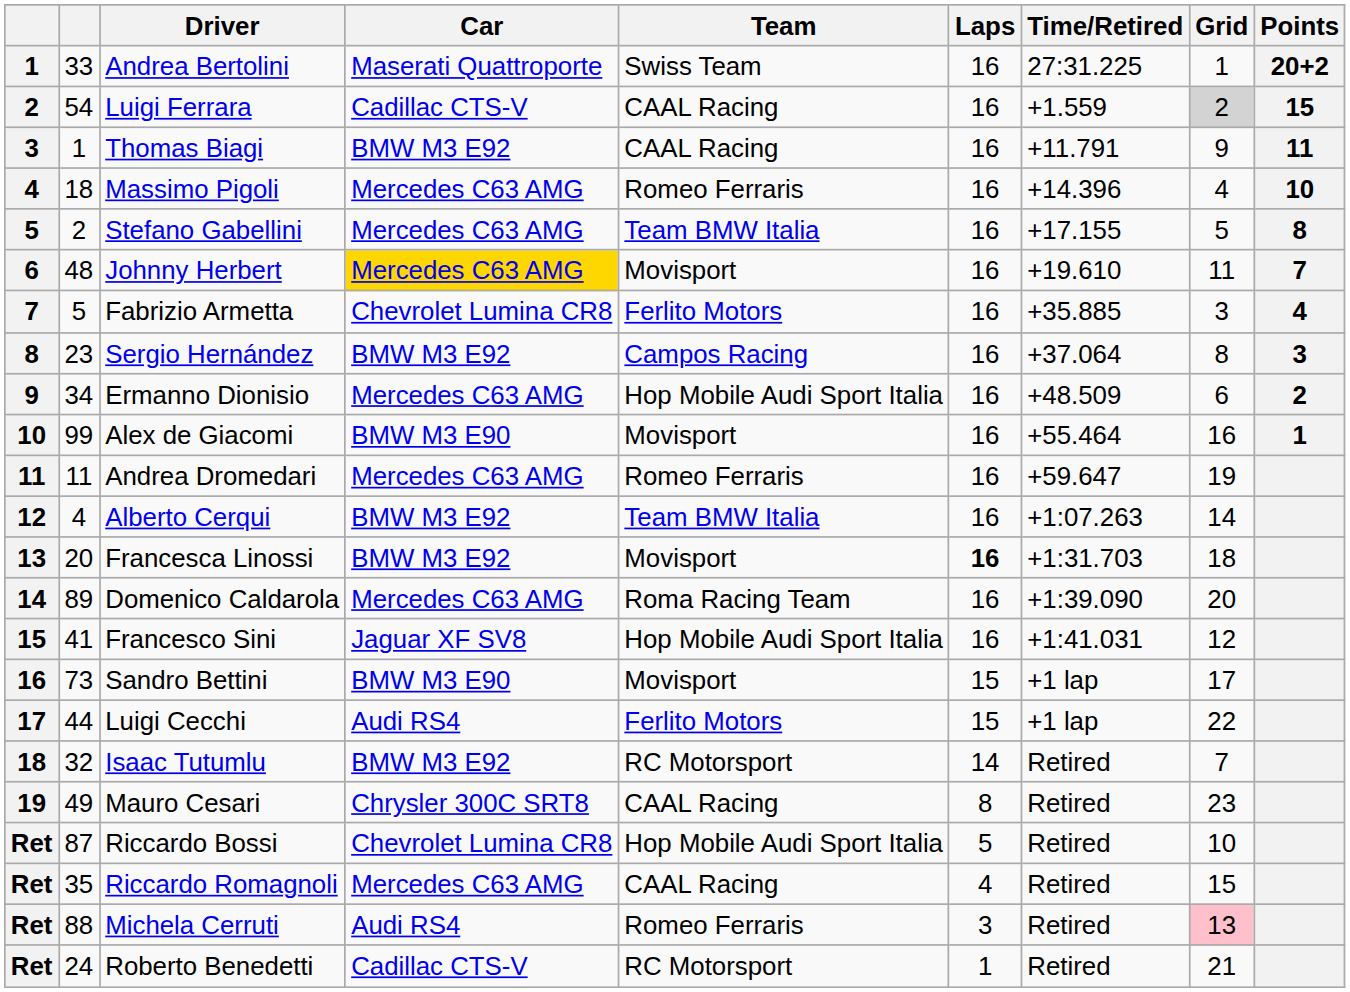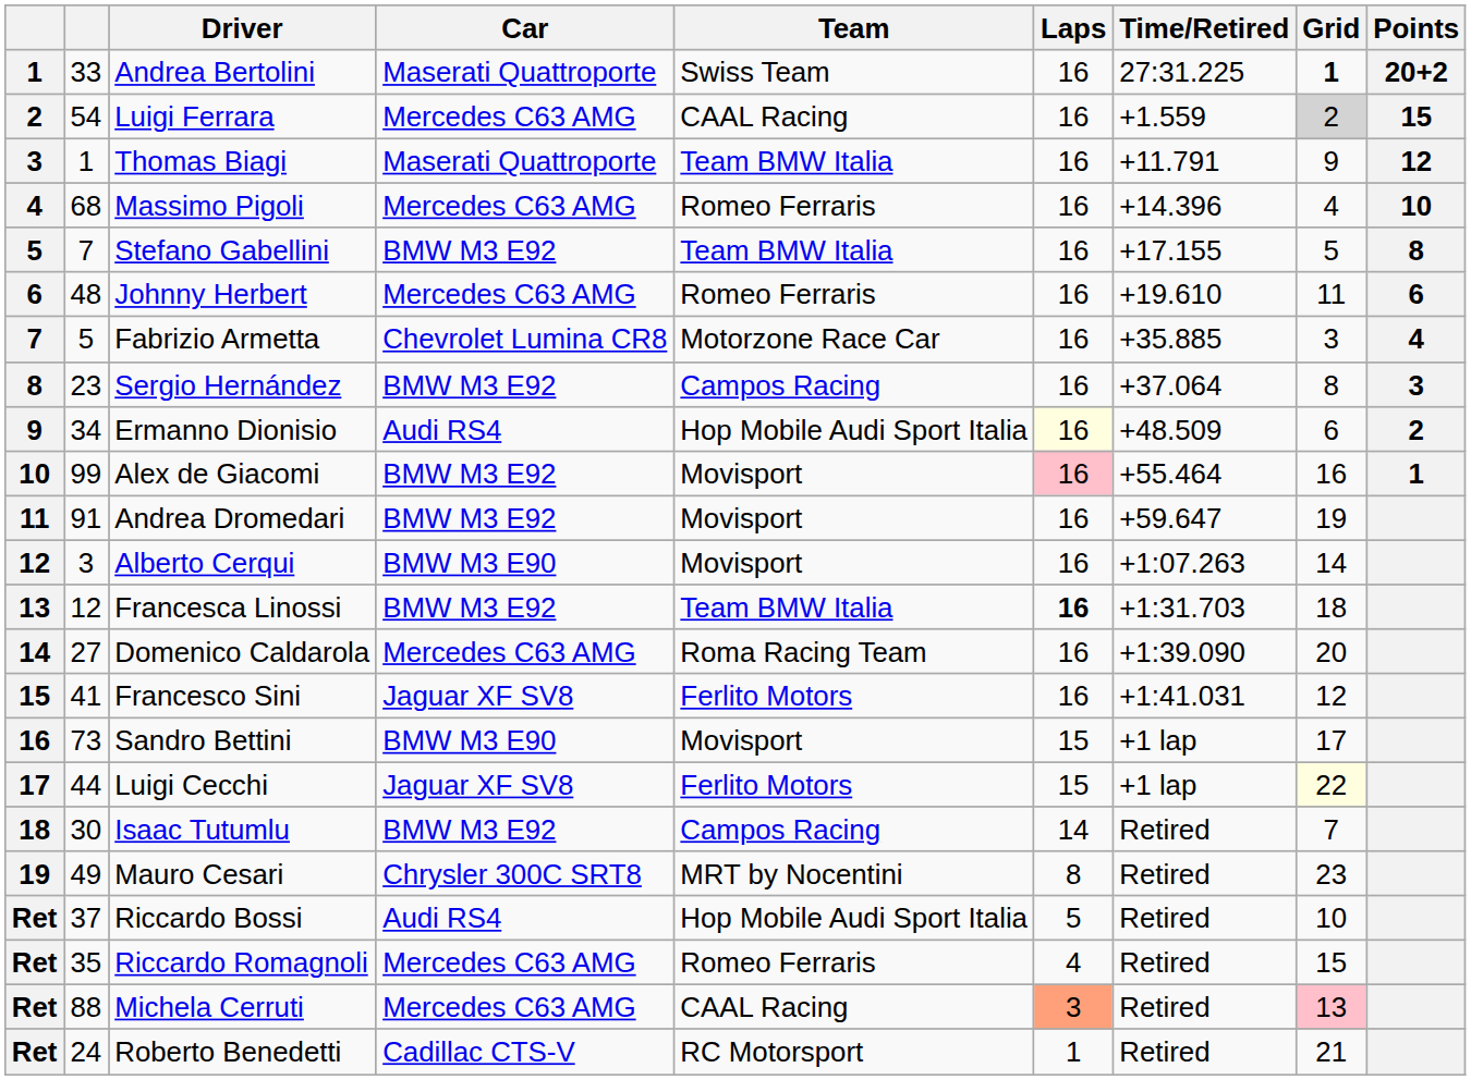 <table class="wikitable sortable" style="font-size:95%">
 <tr>
 <th></th>
 <th></th>
 <th>Driver</th>
 <th>Car</th>
 <th>Team</th>
 <th>Laps</th>
 <th>Time/Retired</th>
 <th>Grid</th>
 <th>Points</th>
 </tr>
 <tr>
 <th>1</th>
 <td align=center>33</td>
 <td> <a href='#'>Andrea Bertolini</a></td>
 <td><a href='#'>Maserati Quattroporte</a></td>
 <td> Swiss Team</td>
 <td align=center>16</td>
 <td>27:31.225</td>
-<td align=center>1</td>
+<td align=center><strong>1</strong></td>
 <th>20+2</th>
 </tr>
 <tr>
 <th>2</th>
 <td align=center>54</td>
 <td> <a href='#'>Luigi Ferrara</a></td>
-<td><a href='#'>Cadillac CTS-V</a></td>
+<td><a href='#'>Mercedes C63 AMG</a></td>
 <td> CAAL Racing</td>
 <td align=center>16</td>
 <td>+1.559</td>
 <td align=center style="background: lightgrey;">2</td>
 <th>15</th>
 </tr>
 <tr>
 <th>3</th>
 <td align=center>1</td>
 <td> <a href='#'>Thomas Biagi</a></td>
-<td><a href='#'>BMW M3 E92</a></td>
-<td> CAAL Racing</td>
+<td><a href='#'>Maserati Quattroporte</a></td>
+<td> <a href='#'>Team BMW Italia</a></td>
 <td align=center>16</td>
 <td>+11.791</td>
 <td align=center>9</td>
-<th>11</th>
+<th>12</th>
 </tr>
 <tr>
 <th>4</th>
-<td align=center>18</td>
+<td align=center>68</td>
 <td> <a href='#'>Massimo Pigoli</a></td>
 <td><a href='#'>Mercedes C63 AMG</a></td>
 <td> Romeo Ferraris</td>
 <td align=center>16</td>
 <td>+14.396</td>
 <td align=center>4</td>
 <th>10</th>
 </tr>
 <tr>
 <th>5</th>
-<td align=center>2</td>
+<td align=center>7</td>
 <td> <a href='#'>Stefano Gabellini</a></td>
-<td><a href='#'>Mercedes C63 AMG</a></td>
+<td><a href='#'>BMW M3 E92</a></td>
 <td> <a href='#'>Team BMW Italia</a></td>
 <td align=center>16</td>
 <td>+17.155</td>
 <td align=center>5</td>
 <th>8</th>
 </tr>
 <tr>
 <th>6</th>
 <td align=center>48</td>
 <td> <a href='#'>Johnny Herbert</a></td>
-<td style="background: gold;"><a href='#'>Mercedes C63 AMG</a></td>
-<td> Movisport</td>
+<td><a href='#'>Mercedes C63 AMG</a></td>
+<td> Romeo Ferraris</td>
 <td align=center>16</td>
 <td>+19.610</td>
 <td align=center>11</td>
-<th>7</th>
+<th>6</th>
 </tr>
 <tr>
 <th>7</th>
 <td align=center>5</td>
 <td> Fabrizio Armetta</td>
 <td><a href='#'>Chevrolet Lumina CR8</a></td>
-<td> <a href='#'>Ferlito Motors</a></td>
+<td> Motorzone Race Car</td>
 <td align=center>16</td>
 <td>+35.885</td>
 <td align=center>3</td>
 <th>4</th>
 </tr>
 <tr>
 <th>8</th>
 <td align=center>23</td>
 <td> <a href='#'>Sergio Hernández</a></td>
 <td><a href='#'>BMW M3 E92</a></td>
 <td> <a href='#'>Campos Racing</a></td>
 <td align=center>16</td>
 <td>+37.064</td>
 <td align=center>8</td>
 <th>3</th>
 </tr>
 <tr>
 <th>9</th>
 <td align=center>34</td>
 <td> Ermanno Dionisio</td>
-<td><a href='#'>Mercedes C63 AMG</a></td>
+<td><a href='#'>Audi RS4</a></td>
 <td> Hop Mobile Audi Sport Italia</td>
-<td align=center>16</td>
+<td align=center style="background: lightyellow;">16</td>
 <td>+48.509</td>
 <td align=center>6</td>
 <th>2</th>
 </tr>
 <tr>
 <th>10</th>
 <td align=center>99</td>
 <td> Alex de Giacomi</td>
-<td><a href='#'>BMW M3 E90</a></td>
+<td><a href='#'>BMW M3 E92</a></td>
 <td> Movisport</td>
-<td align=center>16</td>
+<td align=center style="background: pink;">16</td>
 <td>+55.464</td>
 <td align=center>16</td>
 <th>1</th>
 </tr>
 <tr>
 <th>11</th>
-<td align=center>11</td>
+<td align=center>91</td>
 <td> Andrea Dromedari</td>
-<td><a href='#'>Mercedes C63 AMG</a></td>
-<td> Romeo Ferraris</td>
+<td><a href='#'>BMW M3 E92</a></td>
+<td> Movisport</td>
 <td align=center>16</td>
 <td>+59.647</td>
 <td align=center>19</td>
 <th></th>
 </tr>
 <tr>
 <th>12</th>
-<td align=center>4</td>
+<td align=center>3</td>
 <td> <a href='#'>Alberto Cerqui</a></td>
-<td><a href='#'>BMW M3 E92</a></td>
-<td> <a href='#'>Team BMW Italia</a></td>
+<td><a href='#'>BMW M3 E90</a></td>
+<td> Movisport</td>
 <td align=center>16</td>
 <td>+1:07.263</td>
 <td align=center>14</td>
 <th></th>
 </tr>
 <tr>
 <th>13</th>
-<td align=center>20</td>
+<td align=center>12</td>
 <td> Francesca Linossi</td>
 <td><a href='#'>BMW M3 E92</a></td>
-<td> Movisport</td>
+<td> <a href='#'>Team BMW Italia</a></td>
 <td align=center><strong>16</strong></td>
 <td>+1:31.703</td>
 <td align=center>18</td>
 <th></th>
 </tr>
 <tr>
 <th>14</th>
-<td align=center>89</td>
+<td align=center>27</td>
 <td> Domenico Caldarola</td>
 <td><a href='#'>Mercedes C63 AMG</a></td>
 <td> Roma Racing Team</td>
 <td align=center>16</td>
 <td>+1:39.090</td>
 <td align=center>20</td>
 <th></th>
 </tr>
 <tr>
 <th>15</th>
 <td align=center>41</td>
 <td> Francesco Sini</td>
 <td><a href='#'>Jaguar XF SV8</a></td>
-<td> Hop Mobile Audi Sport Italia</td>
+<td> <a href='#'>Ferlito Motors</a></td>
 <td align=center>16</td>
 <td>+1:41.031</td>
 <td align=center>12</td>
 <th></th>
 </tr>
 <tr>
 <th>16</th>
 <td align=center>73</td>
 <td> Sandro Bettini</td>
 <td><a href='#'>BMW M3 E90</a></td>
 <td> Movisport</td>
 <td align=center>15</td>
 <td>+1 lap</td>
 <td align=center>17</td>
 <th></th>
 </tr>
 <tr>
 <th>17</th>
 <td align=center>44</td>
 <td> Luigi Cecchi</td>
-<td><a href='#'>Audi RS4</a></td>
+<td><a href='#'>Jaguar XF SV8</a></td>
 <td> <a href='#'>Ferlito Motors</a></td>
 <td align=center>15</td>
 <td>+1 lap</td>
-<td align=center>22</td>
+<td align=center style="background: lightyellow;">22</td>
 <th></th>
 </tr>
 <tr>
 <th>18</th>
-<td align=center>32</td>
+<td align=center>30</td>
 <td> <a href='#'>Isaac Tutumlu</a></td>
 <td><a href='#'>BMW M3 E92</a></td>
-<td> RC Motorsport</td>
+<td> <a href='#'>Campos Racing</a></td>
 <td align=center>14</td>
 <td>Retired</td>
 <td align=center>7</td>
 <th></th>
 </tr>
 <tr>
 <th>19</th>
 <td align=center>49</td>
 <td> Mauro Cesari</td>
 <td><a href='#'>Chrysler 300C SRT8</a></td>
-<td> CAAL Racing</td>
+<td> MRT by Nocentini</td>
 <td align=center>8</td>
 <td>Retired</td>
 <td align=center>23</td>
 <th></th>
 </tr>
 <tr>
 <th>Ret</th>
-<td align=center>87</td>
+<td align=center>37</td>
 <td> Riccardo Bossi</td>
-<td><a href='#'>Chevrolet Lumina CR8</a></td>
+<td><a href='#'>Audi RS4</a></td>
 <td> Hop Mobile Audi Sport Italia</td>
 <td align=center>5</td>
 <td>Retired</td>
 <td align=center>10</td>
 <th></th>
 </tr>
 <tr>
 <th>Ret</th>
 <td align=center>35</td>
 <td> <a href='#'>Riccardo Romagnoli</a></td>
 <td><a href='#'>Mercedes C63 AMG</a></td>
-<td> CAAL Racing</td>
+<td> Romeo Ferraris</td>
 <td align=center>4</td>
 <td>Retired</td>
 <td align=center>15</td>
 <th></th>
 </tr>
 <tr>
 <th>Ret</th>
 <td align=center>88</td>
 <td> <a href='#'>Michela Cerruti</a></td>
-<td><a href='#'>Audi RS4</a></td>
-<td> Romeo Ferraris</td>
-<td align=center>3</td>
+<td><a href='#'>Mercedes C63 AMG</a></td>
+<td> CAAL Racing</td>
+<td align=center style="background: lightsalmon;">3</td>
 <td>Retired</td>
 <td align=center style="background: pink;">13</td>
 <th></th>
 </tr>
 <tr>
 <th>Ret</th>
 <td align=center>24</td>
 <td> Roberto Benedetti</td>
 <td><a href='#'>Cadillac CTS-V</a></td>
 <td> RC Motorsport</td>
 <td align=center>1</td>
 <td>Retired</td>
 <td align=center>21</td>
 <th></th>
 </tr>
 <tr>
 </tr>
 </table>
